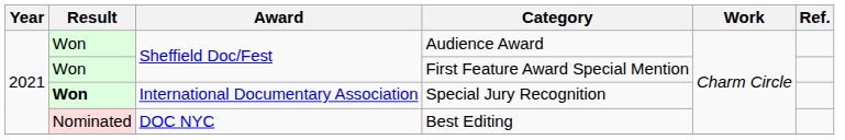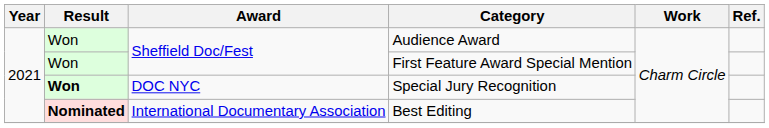 <table class="wikitable">
 <tr>
 <th>Year</th>
 <th>Result</th>
 <th>Award</th>
 <th>Category</th>
 <th>Work</th>
 <th>Ref.</th>
 </tr>
 <tr>
 <td rowspan="4">2021</td>
 <td style="background: #ddffdd">Won</td>
 <td rowspan="2"><a href='#'>Sheffield Doc/Fest</a></td>
 <td>Audience Award</td>
 <td rowspan="4"><em>Charm Circle</em></td>
 <td></td>
 </tr>
 <tr>
 <td style="background: #ddffdd">Won</td>
 <td>First Feature Award Special Mention</td>
 <td></td>
 </tr>
 <tr>
 <td style="background: #ddffdd"><strong>Won</strong></td>
-<td><a href='#'>International Documentary Association</a></td>
+<td><a href='#'>DOC NYC</a></td>
 <td>Special Jury Recognition</td>
 <td></td>
 </tr>
 <tr>
-<td style="background: #ffdddd">Nominated</td>
-<td><a href='#'>DOC NYC</a></td>
+<td style="background: #ffdddd"><strong>Nominated</strong></td>
+<td><a href='#'>International Documentary Association</a></td>
 <td>Best Editing</td>
 <td></td>
 </tr>
 <tr>
 </tr>
 </table>
